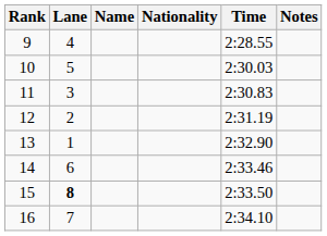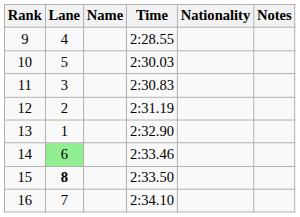 <table class="wikitable sortable" style="text-align:center">
 <tr>
 <th>Rank</th>
 <th>Lane</th>
 <th>Name</th>
+<th>Time</th>
 <th>Nationality</th>
-<th>Time</th>
 <th>Notes</th>
 </tr>
 <tr>
 <td>9</td>
 <td>4</td>
 <td align="left"></td>
+<td>2:28.55</td>
 <td align="left"></td>
-<td>2:28.55</td>
 <td></td>
 </tr>
 <tr>
 <td>10</td>
 <td>5</td>
 <td align="left"></td>
+<td>2:30.03</td>
 <td align="left"></td>
-<td>2:30.03</td>
 <td></td>
 </tr>
 <tr>
 <td>11</td>
 <td>3</td>
 <td align="left"></td>
+<td>2:30.83</td>
 <td align="left"></td>
-<td>2:30.83</td>
 <td></td>
 </tr>
 <tr>
 <td>12</td>
 <td>2</td>
 <td align="left"></td>
+<td>2:31.19</td>
 <td align="left"></td>
-<td>2:31.19</td>
 <td></td>
 </tr>
 <tr>
 <td>13</td>
 <td>1</td>
 <td align="left"></td>
+<td>2:32.90</td>
 <td align="left"></td>
-<td>2:32.90</td>
 <td></td>
 </tr>
 <tr>
 <td>14</td>
-<td>6</td>
-<td align="left"></td>
+<td style="background: lightgreen;">6</td>
 <td align="left"></td>
 <td>2:33.46</td>
+<td align="left"></td>
 <td></td>
 </tr>
 <tr>
 <td>15</td>
 <td><strong>8</strong></td>
 <td align="left"></td>
+<td>2:33.50</td>
 <td align="left"></td>
-<td>2:33.50</td>
 <td></td>
 </tr>
 <tr>
 <td>16</td>
 <td>7</td>
 <td align="left"></td>
+<td>2:34.10</td>
 <td align="left"></td>
-<td>2:34.10</td>
 <td></td>
 </tr>
 </table>
